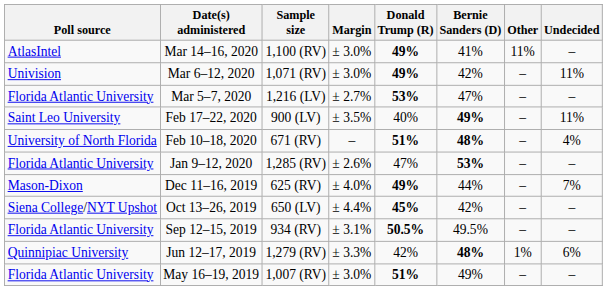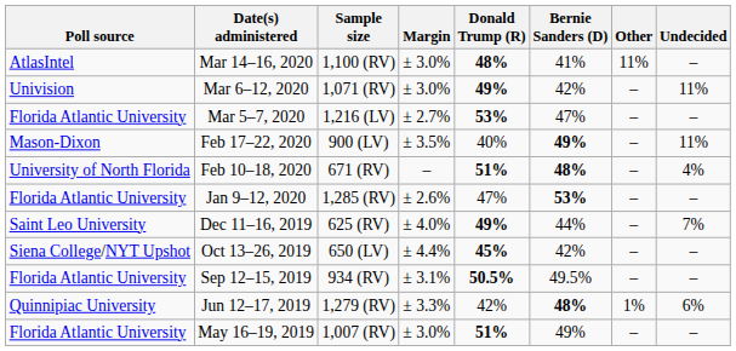 <table class="wikitable" style="font-size:90%;text-align:center;">
 <tr valign=bottom style="font-size:90%;">
 <th>Poll source</th>
 <th>Date(s)<br>administered</th>
 <th>Sample<br>size</th>
 <th>Margin<br></th>
 <th>Donald<br>Trump (R)</th>
 <th>Bernie<br>Sanders (D)</th>
 <th>Other</th>
 <th>Undecided</th>
 </tr>
 <tr>
 <td style="text-align:left;"><a href='#'>AtlasIntel</a></td>
 <td>Mar 14–16, 2020</td>
 <td>1,100 (RV)</td>
 <td>± 3.0%</td>
-<td><strong>49%</strong></td>
+<td><strong>48%</strong></td>
 <td>41%</td>
 <td>11%</td>
 <td>–</td>
 </tr>
 <tr>
 <td style="text-align:left;"><a href='#'>Univision</a></td>
 <td>Mar 6–12, 2020</td>
 <td>1,071 (RV)</td>
 <td>± 3.0%</td>
 <td><strong>49%</strong></td>
 <td>42%</td>
 <td>–</td>
 <td>11%</td>
 </tr>
 <tr>
 <td style="text-align:left;"><a href='#'>Florida Atlantic University</a></td>
 <td>Mar 5–7, 2020</td>
 <td>1,216 (LV)</td>
 <td>± 2.7%</td>
 <td><strong>53%</strong></td>
 <td>47%</td>
 <td>–</td>
 <td>–</td>
 </tr>
 <tr>
-<td style="text-align:left;"><a href='#'>Saint Leo University</a></td>
+<td style="text-align:left;"><a href='#'>Mason-Dixon</a></td>
 <td>Feb 17–22, 2020</td>
 <td>900 (LV)</td>
 <td>± 3.5%</td>
 <td>40%</td>
 <td><strong>49%</strong></td>
 <td>–</td>
 <td>11%</td>
 </tr>
 <tr>
 <td style="text-align:left;"><a href='#'>University of North Florida</a></td>
 <td>Feb 10–18, 2020</td>
 <td>671 (RV)</td>
 <td>–</td>
 <td><strong>51%</strong></td>
 <td><strong>48%</strong></td>
 <td>–</td>
 <td>4%</td>
 </tr>
 <tr>
 <td style="text-align:left;"><a href='#'>Florida Atlantic University</a></td>
 <td>Jan 9–12, 2020</td>
 <td>1,285 (RV)</td>
 <td>± 2.6%</td>
 <td>47%</td>
 <td><strong>53%</strong></td>
 <td>–</td>
 <td>–</td>
 </tr>
 <tr>
-<td style="text-align:left;"><a href='#'>Mason-Dixon</a></td>
+<td style="text-align:left;"><a href='#'>Saint Leo University</a></td>
 <td>Dec 11–16, 2019</td>
 <td>625 (RV)</td>
 <td>± 4.0%</td>
 <td><strong>49%</strong></td>
 <td>44%</td>
 <td>–</td>
 <td>7%</td>
 </tr>
 <tr>
 <td style="text-align:left;"><a href='#'>Siena College</a>/<a href='#'>NYT Upshot</a></td>
 <td>Oct 13–26, 2019</td>
 <td>650 (LV)</td>
 <td>± 4.4%</td>
 <td><strong>45%</strong></td>
 <td>42%</td>
 <td>–</td>
 <td>–</td>
 </tr>
 <tr>
 <td style="text-align:left;"><a href='#'>Florida Atlantic University</a></td>
 <td>Sep 12–15, 2019</td>
 <td>934 (RV)</td>
 <td>± 3.1%</td>
 <td><strong>50.5%</strong></td>
 <td>49.5%</td>
 <td>–</td>
 <td>–</td>
 </tr>
 <tr>
 <td style="text-align:left;"><a href='#'>Quinnipiac University</a></td>
 <td>Jun 12–17, 2019</td>
 <td>1,279 (RV)</td>
 <td>± 3.3%</td>
 <td>42%</td>
 <td><strong>48%</strong></td>
 <td>1%</td>
 <td>6%</td>
 </tr>
 <tr>
 <td style="text-align:left;"><a href='#'>Florida Atlantic University</a></td>
 <td>May 16–19, 2019</td>
 <td>1,007 (RV)</td>
 <td>± 3.0%</td>
 <td><strong>51%</strong></td>
 <td>49%</td>
 <td>–</td>
 <td>–</td>
 </tr>
 </table>
